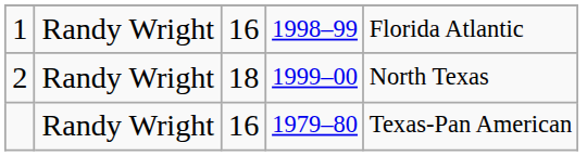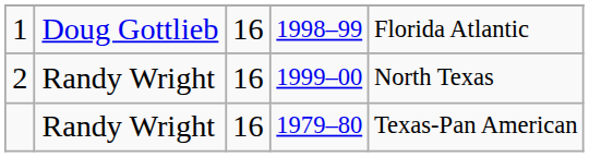 <table class="wikitable">
 <tr>
 </tr>
 <tr>
 <td>1</td>
-<td>Randy Wright</td>
+<td><a href='#'>Doug Gottlieb</a></td>
 <td>16</td>
 <td style="font-size:80%;"><a href='#'>1998–99</a></td>
 <td style="font-size:80%;">Florida Atlantic</td>
 </tr>
 <tr>
 <td>2</td>
 <td>Randy Wright</td>
-<td>18</td>
+<td>16</td>
 <td style="font-size:80%;"><a href='#'>1999–00</a></td>
 <td style="font-size:80%;">North Texas</td>
 </tr>
 <tr>
 <td></td>
 <td>Randy Wright</td>
 <td>16</td>
 <td style="font-size:80%;"><a href='#'>1979–80</a></td>
 <td style="font-size:80%;">Texas-Pan American</td>
 </tr>
 </table>
